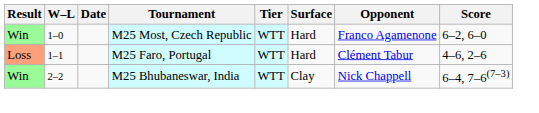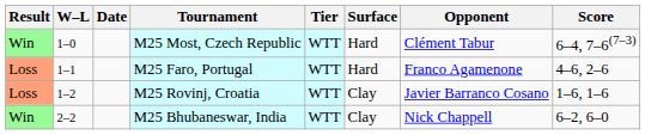 <table class="sortable wikitable">
 <tr>
 <th>Result</th>
 <th class="unsortable">W–L</th>
 <th>Date</th>
 <th>Tournament</th>
 <th>Tier</th>
 <th>Surface</th>
 <th>Opponent</th>
 <th class="unsortable">Score</th>
 </tr>
 <tr>
 <td bgcolor=98FB98>Win</td>
 <td><small>1–0</small></td>
 <td></td>
 <td style="background:#cffcff;">M25 Most, Czech Republic</td>
 <td style="background:#cffcff;">WTT</td>
 <td>Hard</td>
-<td> <a href='#'>Franco Agamenone</a></td>
-<td>6–2, 6–0</td>
+<td> <a href='#'>Clément Tabur</a></td>
+<td>6–4, 7–6<sup>(7–3)</sup></td>
 </tr>
 <tr>
 <td bgcolor=FFA07A>Loss</td>
 <td><small>1–1</small></td>
 <td></td>
 <td style="background:#cffcff;">M25 Faro, Portugal</td>
 <td style="background:#cffcff;">WTT</td>
 <td>Hard</td>
-<td> <a href='#'>Clément Tabur</a></td>
+<td> <a href='#'>Franco Agamenone</a></td>
 <td>4–6, 2–6</td>
+</tr>
+<tr>
+<td bgcolor=FFA07A>Loss</td>
+<td><small>1–2</small></td>
+<td></td>
+<td style="background:#cffcff;">M25 Rovinj, Croatia</td>
+<td style="background:#cffcff;">WTT</td>
+<td>Clay</td>
+<td> <a href='#'>Javier Barranco Cosano</a></td>
+<td>1–6, 1–6</td>
 </tr>
 <tr>
 <td bgcolor=98FB98>Win</td>
 <td><small>2–2</small></td>
 <td></td>
 <td style="background:#cffcff;">M25 Bhubaneswar, India</td>
 <td style="background:#cffcff;">WTT</td>
 <td>Clay</td>
 <td> <a href='#'>Nick Chappell</a></td>
-<td>6–4, 7–6<sup>(7–3)</sup></td>
+<td>6–2, 6–0</td>
 </tr>
 </table>
